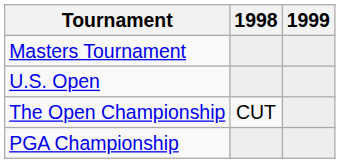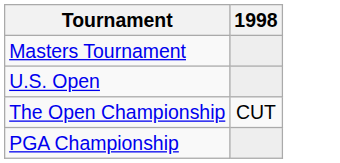 <table class="wikitable" style="font-size:95%;text-align:center;">
 <tr>
 <th>Tournament</th>
 <th>1998</th>
-<th>1999</th>
 </tr>
 <tr>
 <td align=left><a href='#'>Masters Tournament</a></td>
-<td style="background:#eeeeee;"></td>
 <td style="background:#eeeeee;"></td>
 </tr>
 <tr>
 <td align=left><a href='#'>U.S. Open</a></td>
 <td style="background:#eeeeee;"></td>
-<td style="background:#eeeeee;"></td>
 </tr>
 <tr>
 <td align=left><a href='#'>The Open Championship</a></td>
 <td>CUT</td>
-<td style="background:#eeeeee;"></td>
 </tr>
 <tr>
 <td align=left><a href='#'>PGA Championship</a></td>
 <td style="background:#eeeeee;"></td>
-<td style="background:#eeeeee;"></td>
 </tr>
 </table>
